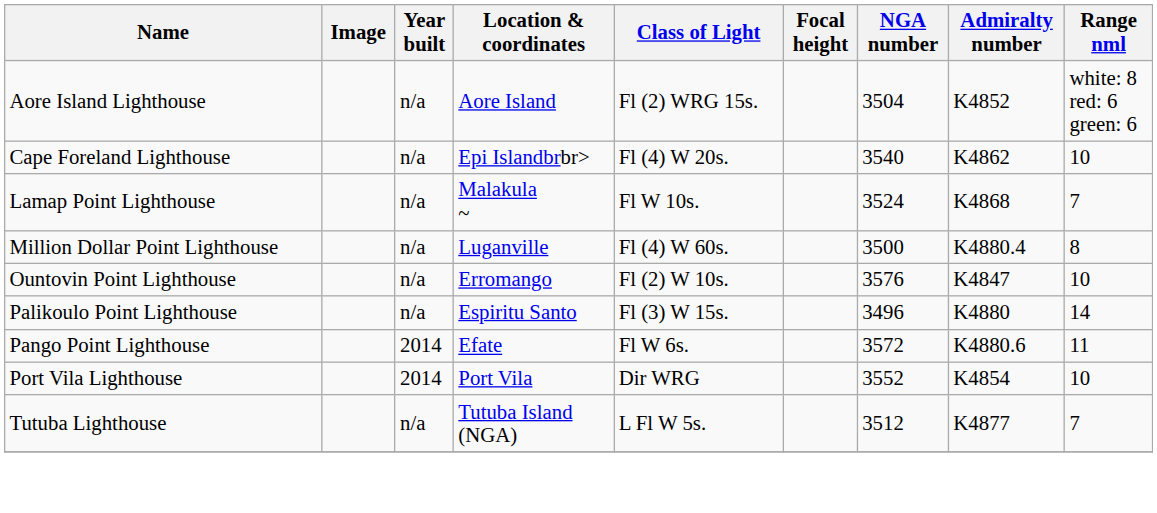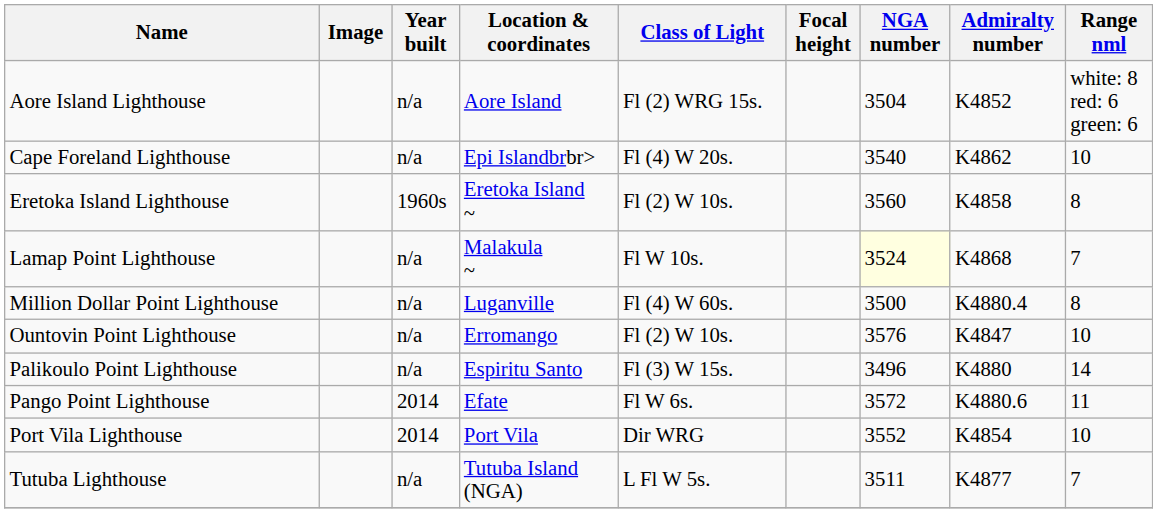 <table class="wikitable sortable" style="width:100%">
 <tr>
 <th>Name</th>
 <th>Image</th>
 <th>Year<br>built</th>
 <th>Location &<br> coordinates</th>
 <th><a href='#'>Class of Light</a></th>
 <th>Focal<br>height</th>
 <th><a href='#'>NGA</a><br>number</th>
 <th><a href='#'>Admiralty</a><br>number</th>
 <th>Range<br><a href='#'>nml</a></th>
 </tr>
 <tr>
 <td>Aore Island Lighthouse</td>
 <td> </td>
 <td>n/a</td>
 <td><a href='#'>Aore Island</a><br> </td>
 <td>Fl (2) WRG 15s.</td>
 <td></td>
 <td>3504</td>
 <td>K4852</td>
 <td>white: 8<br>red: 6<br>green: 6</td>
 </tr>
 <tr>
 <td>Cape Foreland Lighthouse</td>
 <td></td>
 <td>n/a</td>
 <td><a href='#'>Epi Islandbr</a>br> </td>
 <td>Fl (4) W 20s.</td>
 <td></td>
 <td>3540</td>
 <td>K4862</td>
 <td>10</td>
 </tr>
 <tr>
+<td>Eretoka Island Lighthouse</td>
+<td> </td>
+<td>1960s</td>
+<td><a href='#'>Eretoka Island</a><br> ~</td>
+<td>Fl (2) W 10s.</td>
+<td></td>
+<td>3560</td>
+<td>K4858</td>
+<td>8</td>
+</tr>
+<tr>
 <td>Lamap Point Lighthouse</td>
 <td></td>
 <td>n/a</td>
 <td><a href='#'>Malakula</a><br> ~</td>
 <td>Fl W 10s.</td>
 <td></td>
-<td>3524</td>
+<td style="background: lightyellow;">3524</td>
 <td>K4868</td>
 <td>7</td>
 </tr>
 <tr>
 <td>Million Dollar Point Lighthouse</td>
 <td></td>
 <td>n/a</td>
 <td><a href='#'>Luganville</a><br> </td>
 <td>Fl (4) W 60s.</td>
 <td></td>
 <td>3500</td>
 <td>K4880.4</td>
 <td>8</td>
 </tr>
 <tr>
 <td>Ountovin Point Lighthouse</td>
 <td></td>
 <td>n/a</td>
 <td><a href='#'>Erromango</a><br> </td>
 <td>Fl (2) W 10s.</td>
 <td></td>
 <td>3576</td>
 <td>K4847</td>
 <td>10</td>
 </tr>
 <tr>
 <td>Palikoulo Point Lighthouse</td>
 <td></td>
 <td>n/a</td>
 <td><a href='#'>Espiritu Santo</a><br> </td>
 <td>Fl (3) W 15s.</td>
 <td></td>
 <td>3496</td>
 <td>K4880</td>
 <td>14</td>
 </tr>
 <tr>
 <td>Pango Point Lighthouse</td>
 <td></td>
 <td>2014</td>
 <td><a href='#'>Efate</a><br> </td>
 <td>Fl W 6s.</td>
 <td></td>
 <td>3572</td>
 <td>K4880.6</td>
 <td>11</td>
 </tr>
 <tr>
 <td>Port Vila Lighthouse</td>
 <td> </td>
 <td>2014</td>
 <td><a href='#'>Port Vila</a><br> </td>
 <td>Dir WRG</td>
 <td></td>
 <td>3552</td>
 <td>K4854</td>
 <td>10</td>
 </tr>
 <tr>
 <td>Tutuba Lighthouse</td>
 <td></td>
 <td>n/a</td>
 <td><a href='#'>Tutuba Island</a><br>  (NGA)</td>
 <td>L Fl W 5s.</td>
 <td></td>
-<td>3512</td>
+<td>3511</td>
 <td>K4877</td>
 <td>7</td>
 </tr>
 <tr>
 </tr>
 </table>
